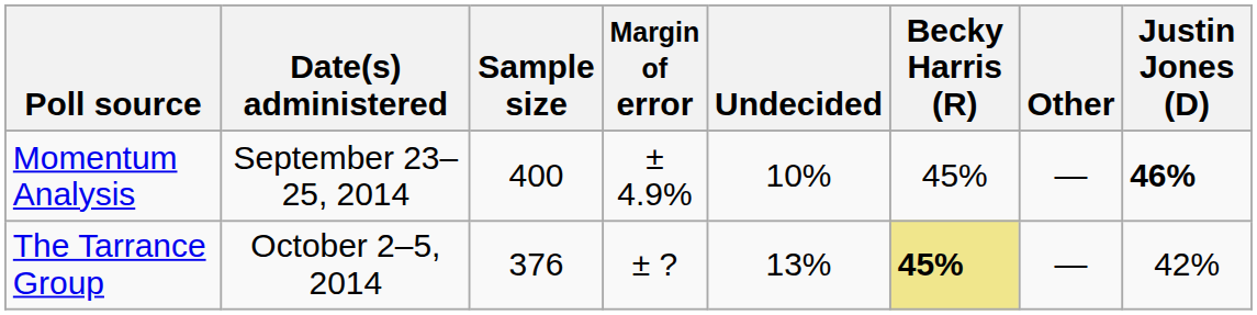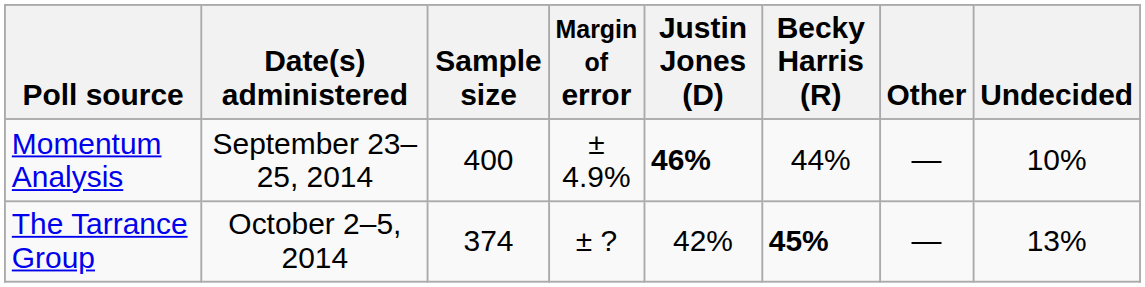 <table class="wikitable">
 <tr valign= bottom>
 <th style="width:190px;">Poll source</th>
 <th style="width:190px;">Date(s)<br>administered</th>
 <th class=small>Sample<br>size</th>
 <th class=small><small>Margin of</small><br>error</th>
-<th style="width:40px;">Undecided</th>
+<th style="width:100px;">Justin<br>Jones (D)</th>
 <th style="width:100px;">Becky<br>Harris (R)</th>
 <th style="width:40px;">Other</th>
-<th style="width:100px;">Justin<br>Jones (D)</th>
+<th style="width:40px;">Undecided</th>
 </tr>
 <tr>
 <td><a href='#'>Momentum Analysis</a></td>
 <td align=center>September 23–25, 2014</td>
 <td align=center>400</td>
 <td align=center>± 4.9%</td>
+<td><strong>46%</strong></td>
+<td align=center>44%</td>
+<td align=center>—</td>
 <td align=center>10%</td>
-<td align=center>45%</td>
-<td align=center>—</td>
-<td><strong>46%</strong></td>
 </tr>
 <tr>
 <td><a href='#'>The Tarrance Group</a></td>
 <td align=center>October 2–5, 2014</td>
-<td align=center>376</td>
+<td align=center>374</td>
 <td align=center>± ?</td>
+<td align=center>42%</td>
+<td><strong>45%</strong></td>
+<td align=center>—</td>
 <td align=center>13%</td>
-<td style="background: khaki;"><strong>45%</strong></td>
-<td align=center>—</td>
-<td align=center>42%</td>
 </tr>
 </table>
